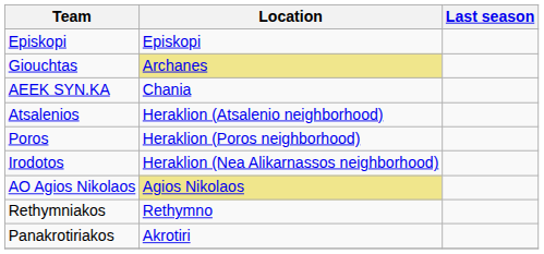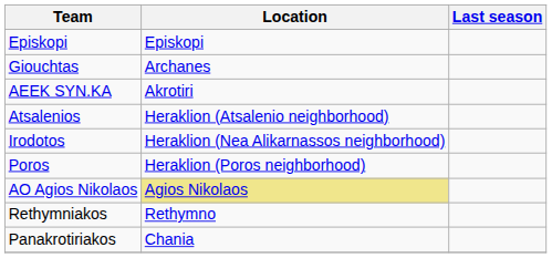 <table class="wikitable sortable">
 <tr>
 <th>Team</th>
 <th>Location</th>
 <th><a href='#'>Last season</a></th>
 </tr>
 <tr>
 <td><a href='#'>Episkopi</a></td>
 <td><a href='#'>Episkopi</a></td>
 <td></td>
 </tr>
 <tr>
 <td><a href='#'>Giouchtas</a></td>
-<td style="background: khaki;"><a href='#'>Archanes</a></td>
+<td><a href='#'>Archanes</a></td>
 <td></td>
 </tr>
 <tr>
 <td><a href='#'>AEEK SYN.KA</a></td>
-<td><a href='#'>Chania</a></td>
+<td><a href='#'>Akrotiri</a></td>
 <td></td>
 </tr>
 <tr>
 <td><a href='#'>Atsalenios</a></td>
 <td><a href='#'>Heraklion (Atsalenio neighborhood)</a></td>
 <td></td>
 </tr>
 <tr>
-<td><a href='#'>Poros</a></td>
-<td><a href='#'>Heraklion (Poros neighborhood)</a></td>
+<td><a href='#'>Irodotos</a></td>
+<td><a href='#'>Heraklion (Nea Alikarnassos neighborhood)</a></td>
 <td></td>
 </tr>
 <tr>
-<td><a href='#'>Irodotos</a></td>
-<td><a href='#'>Heraklion (Nea Alikarnassos neighborhood)</a></td>
+<td><a href='#'>Poros</a></td>
+<td><a href='#'>Heraklion (Poros neighborhood)</a></td>
 <td></td>
 </tr>
 <tr>
 <td><a href='#'>AO Agios Nikolaos</a></td>
 <td style="background: khaki;"><a href='#'>Agios Nikolaos</a></td>
 <td></td>
 </tr>
 <tr>
 <td>Rethymniakos</td>
 <td><a href='#'>Rethymno</a></td>
 <td></td>
 </tr>
 <tr>
 <td>Panakrotiriakos</td>
-<td><a href='#'>Akrotiri</a></td>
+<td><a href='#'>Chania</a></td>
 <td></td>
 </tr>
 <tr>
 </tr>
 </table>
